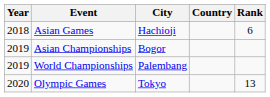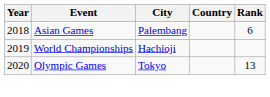 <table class=wikitable style="font-size:100%">
 <tr>
 <th>Year</th>
 <th>Event</th>
 <th>City</th>
 <th>Country</th>
 <th>Rank</th>
 </tr>
 <tr>
 <td rowspan=1>2018</td>
 <td rowspan=1><a href='#'>Asian Games</a></td>
-<td rowspan=1><a href='#'>Hachioji</a></td>
+<td rowspan=1><a href='#'>Palembang</a></td>
 <td rowspan=1></td>
 <td align=center>6</td>
 </tr>
 <tr>
 <td rowspan=1>2019</td>
-<td rowspan=1><a href='#'>Asian Championships</a></td>
-<td rowspan=1><a href='#'>Bogor</a></td>
-<td rowspan=1></td>
-<td align=center></td>
-</tr>
-<tr>
-<td rowspan=1>2019</td>
 <td rowspan=1><a href='#'>World Championships</a></td>
-<td rowspan=1><a href='#'>Palembang</a></td>
+<td rowspan=1><a href='#'>Hachioji</a></td>
 <td rowspan=1></td>
 <td align=center></td>
 </tr>
 <tr>
 <td rowspan=1>2020</td>
 <td rowspan=1><a href='#'>Olympic Games</a></td>
 <td rowspan=1><a href='#'>Tokyo</a></td>
 <td rowspan=1></td>
 <td align=center>13</td>
 </tr>
 </table>
